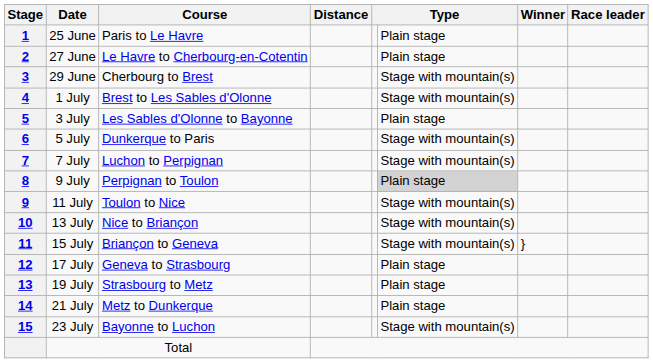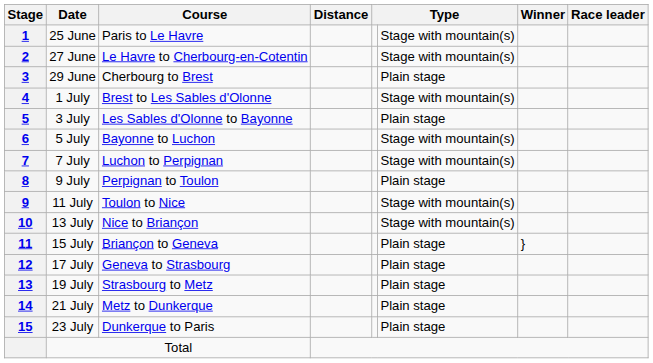 <table class="wikitable">
 <tr>
 <th scope="col">Stage</th>
 <th scope="col">Date</th>
 <th scope="col">Course</th>
 <th scope="col">Distance</th>
 <th scope="col" colspan="2">Type</th>
 <th scope="col">Winner</th>
 <th scope="col">Race leader</th>
 </tr>
 <tr>
 <th scope="row"><a href='#'>1</a></th>
 <td style="text-align:center;">25 June</td>
 <td>Paris to <a href='#'>Le Havre</a></td>
 <td></td>
 <td></td>
-<td>Plain stage</td>
+<td>Stage with mountain(s)</td>
 <td></td>
 <td></td>
 </tr>
 <tr>
 <th scope="row"><a href='#'>2</a></th>
 <td style="text-align:center;">27 June</td>
 <td><a href='#'>Le Havre</a> to <a href='#'>Cherbourg-en-Cotentin</a></td>
 <td></td>
 <td></td>
-<td>Plain stage</td>
+<td>Stage with mountain(s)</td>
 <td></td>
 <td></td>
 </tr>
 <tr>
 <th scope="row"><a href='#'>3</a></th>
 <td style="text-align:center;">29 June</td>
 <td>Cherbourg to <a href='#'>Brest</a></td>
 <td></td>
 <td></td>
-<td>Stage with mountain(s)</td>
+<td>Plain stage</td>
 <td></td>
 <td></td>
 </tr>
 <tr>
 <th scope="row"><a href='#'>4</a></th>
 <td style="text-align:center;">1 July</td>
 <td><a href='#'>Brest</a> to <a href='#'>Les Sables d'Olonne</a></td>
 <td></td>
 <td></td>
 <td>Stage with mountain(s)</td>
 <td></td>
 <td></td>
 </tr>
 <tr>
 <th scope="row"><a href='#'>5</a></th>
 <td style="text-align:center;">3 July</td>
 <td><a href='#'>Les Sables d'Olonne</a> to <a href='#'>Bayonne</a></td>
 <td></td>
 <td></td>
 <td>Plain stage</td>
 <td></td>
 <td></td>
 </tr>
 <tr>
 <th scope="row"><a href='#'>6</a></th>
 <td style="text-align:center;">5 July</td>
-<td><a href='#'>Dunkerque</a> to Paris</td>
+<td><a href='#'>Bayonne</a> to <a href='#'>Luchon</a></td>
 <td></td>
 <td></td>
 <td>Stage with mountain(s)</td>
 <td></td>
 <td></td>
 </tr>
 <tr>
 <th scope="row"><a href='#'>7</a></th>
 <td style="text-align:center;">7 July</td>
 <td><a href='#'>Luchon</a> to <a href='#'>Perpignan</a></td>
 <td></td>
 <td></td>
 <td>Stage with mountain(s)</td>
 <td></td>
 <td></td>
 </tr>
 <tr>
 <th scope="row"><a href='#'>8</a></th>
 <td style="text-align:center;">9 July</td>
 <td><a href='#'>Perpignan</a> to <a href='#'>Toulon</a></td>
 <td></td>
 <td></td>
-<td style="background: lightgrey;">Plain stage</td>
+<td>Plain stage</td>
 <td></td>
 <td></td>
 </tr>
 <tr>
 <th scope="row"><a href='#'>9</a></th>
 <td style="text-align:center;">11 July</td>
 <td><a href='#'>Toulon</a> to <a href='#'>Nice</a></td>
 <td></td>
 <td></td>
 <td>Stage with mountain(s)</td>
 <td></td>
 <td></td>
 </tr>
 <tr>
 <th scope="row"><a href='#'>10</a></th>
 <td style="text-align:center;">13 July</td>
 <td><a href='#'>Nice</a> to <a href='#'>Briançon</a></td>
 <td></td>
 <td></td>
 <td>Stage with mountain(s)</td>
 <td></td>
 <td></td>
 </tr>
 <tr>
 <th scope="row"><a href='#'>11</a></th>
 <td style="text-align:center;">15 July</td>
 <td><a href='#'>Briançon</a> to <a href='#'>Geneva</a></td>
 <td></td>
 <td></td>
-<td>Stage with mountain(s)</td>
+<td>Plain stage</td>
 <td>}</td>
 <td></td>
 </tr>
 <tr>
 <th scope="row"><a href='#'>12</a></th>
 <td style="text-align:center;">17 July</td>
 <td><a href='#'>Geneva</a> to <a href='#'>Strasbourg</a></td>
 <td></td>
 <td></td>
 <td>Plain stage</td>
 <td></td>
 <td></td>
 </tr>
 <tr>
 <th scope="row"><a href='#'>13</a></th>
 <td style="text-align:center;">19 July</td>
 <td><a href='#'>Strasbourg</a> to <a href='#'>Metz</a></td>
 <td></td>
 <td></td>
 <td>Plain stage</td>
 <td></td>
 <td></td>
 </tr>
 <tr>
 <th scope="row"><a href='#'>14</a></th>
 <td style="text-align:center;">21 July</td>
 <td><a href='#'>Metz</a> to <a href='#'>Dunkerque</a></td>
 <td></td>
 <td></td>
 <td>Plain stage</td>
 <td></td>
 <td></td>
 </tr>
 <tr>
 <th scope="row"><a href='#'>15</a></th>
 <td style="text-align:center;">23 July</td>
-<td><a href='#'>Bayonne</a> to <a href='#'>Luchon</a></td>
+<td><a href='#'>Dunkerque</a> to Paris</td>
 <td></td>
 <td></td>
-<td>Stage with mountain(s)</td>
+<td>Plain stage</td>
 <td></td>
 <td></td>
 </tr>
 <tr>
 <th scope="row"></th>
 <td colspan="2" style="text-align:center">Total</td>
 <td colspan="5" style="text-align:center"></td>
 </tr>
 </table>
